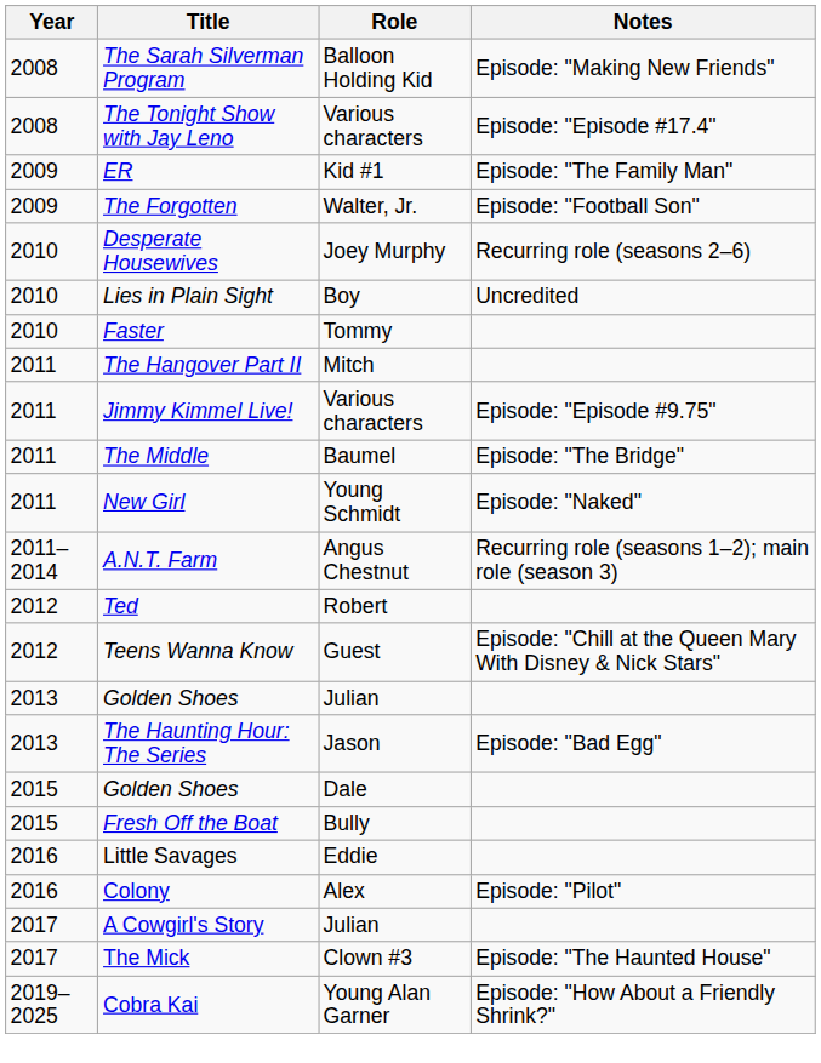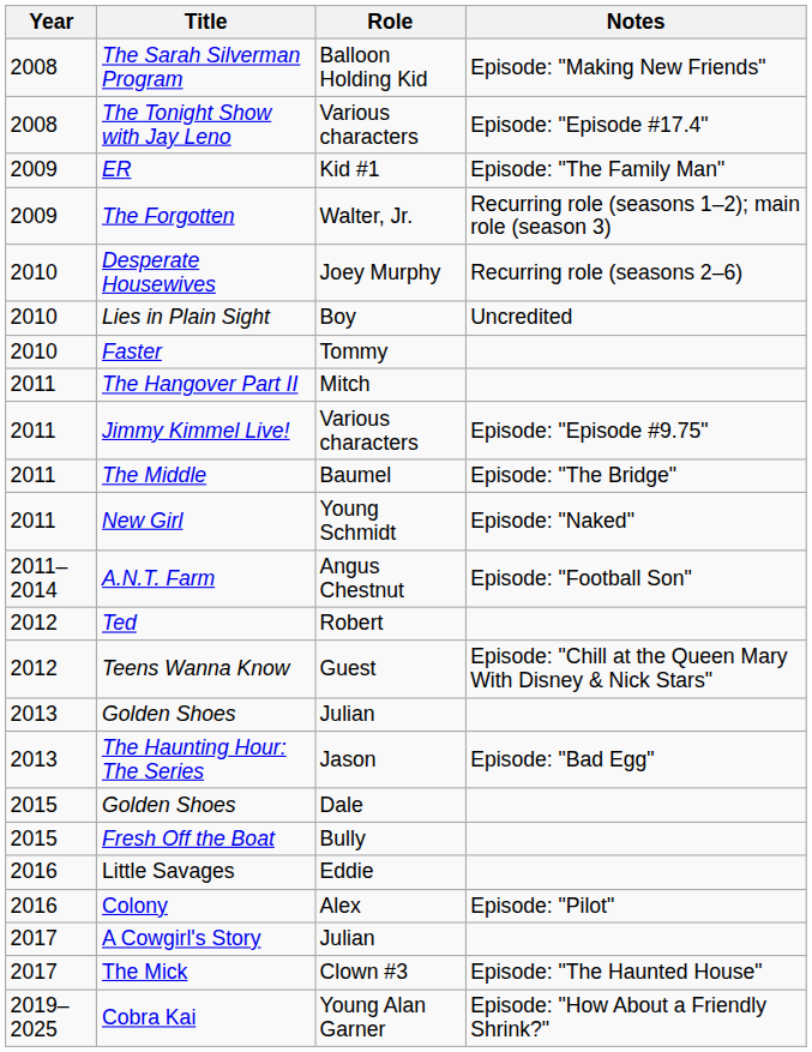 <table class="wikitable sortable">
 <tr>
 <th>Year</th>
 <th>Title</th>
 <th>Role</th>
 <th class="unsortable">Notes</th>
 </tr>
 <tr>
 <td>2008</td>
 <td><em><a href='#'>The Sarah Silverman Program</a></em></td>
 <td>Balloon Holding Kid</td>
 <td>Episode: "Making New Friends"</td>
 </tr>
 <tr>
 <td>2008</td>
 <td><em><a href='#'>The Tonight Show with Jay Leno</a></em></td>
 <td>Various characters</td>
 <td>Episode: "Episode #17.4"</td>
 </tr>
 <tr>
 <td>2009</td>
 <td><em><a href='#'>ER</a></em></td>
 <td>Kid #1</td>
 <td>Episode: "The Family Man"</td>
 </tr>
 <tr>
 <td>2009</td>
 <td><em><a href='#'>The Forgotten</a></em></td>
 <td>Walter, Jr.</td>
-<td>Episode: "Football Son"</td>
+<td>Recurring role (seasons 1–2); main role (season 3)</td>
 </tr>
 <tr>
 <td>2010</td>
 <td><em><a href='#'>Desperate Housewives</a></em></td>
 <td>Joey Murphy</td>
 <td>Recurring role (seasons 2–6)</td>
 </tr>
 <tr>
 <td>2010</td>
 <td><em>Lies in Plain Sight</em></td>
 <td>Boy</td>
 <td>Uncredited</td>
 </tr>
 <tr>
 <td>2010</td>
 <td><em><a href='#'>Faster</a></em></td>
 <td>Tommy</td>
 <td></td>
 </tr>
 <tr>
 <td>2011</td>
 <td><em><a href='#'>The Hangover Part II</a></em></td>
 <td>Mitch</td>
 <td></td>
 </tr>
 <tr>
 <td>2011</td>
 <td><em><a href='#'>Jimmy Kimmel Live!</a></em></td>
 <td>Various characters</td>
 <td>Episode: "Episode #9.75"</td>
 </tr>
 <tr>
 <td>2011</td>
 <td><em><a href='#'>The Middle</a></em></td>
 <td>Baumel</td>
 <td>Episode: "The Bridge"</td>
 </tr>
 <tr>
 <td>2011</td>
 <td><em><a href='#'>New Girl</a></em></td>
 <td>Young Schmidt</td>
 <td>Episode: "Naked"</td>
 </tr>
 <tr>
 <td>2011–2014</td>
 <td><em><a href='#'>A.N.T. Farm</a></em></td>
 <td>Angus Chestnut</td>
-<td>Recurring role (seasons 1–2); main role (season 3)</td>
+<td>Episode: "Football Son"</td>
 </tr>
 <tr>
 <td>2012</td>
 <td><em><a href='#'>Ted</a></em></td>
 <td>Robert</td>
 <td></td>
 </tr>
 <tr>
 <td>2012</td>
 <td><em>Teens Wanna Know</em></td>
 <td>Guest</td>
 <td>Episode: "Chill at the Queen Mary With Disney & Nick Stars"</td>
 </tr>
 <tr>
 <td>2013</td>
 <td><em>Golden Shoes</em></td>
 <td>Julian</td>
 <td></td>
 </tr>
 <tr>
 <td>2013</td>
 <td><em><a href='#'>The Haunting Hour: The Series</a></em></td>
 <td>Jason</td>
 <td>Episode: "Bad Egg"</td>
 </tr>
 <tr>
 <td>2015</td>
 <td><em>Golden Shoes</em></td>
 <td>Dale</td>
 <td></td>
 </tr>
 <tr>
 <td>2015</td>
 <td><em><a href='#'>Fresh Off the Boat</a></td>
 <td>Bully</td>
 <td></td>
 </tr>
 <tr>
 <td>2016</td>
 <td></em>Little Savages<em></td>
 <td>Eddie</td>
 <td></td>
 </tr>
 <tr>
 <td>2016</td>
 <td></em><a href='#'>Colony</a><em></td>
 <td>Alex</td>
 <td>Episode: "Pilot"</td>
 </tr>
 <tr>
 <td>2017</td>
 <td></em><a href='#'>A Cowgirl's Story</a><em></td>
 <td>Julian</td>
 <td></td>
 </tr>
 <tr>
 <td>2017</td>
 <td><a href='#'></em>The Mick<em></a></td>
 <td>Clown #3</td>
 <td>Episode: "The Haunted House"</td>
 </tr>
 <tr>
 <td>2019–2025</td>
 <td></em><a href='#'>Cobra Kai</a><em></td>
 <td>Young Alan Garner</td>
 <td>Episode: "How About a Friendly Shrink?"</td>
 </tr>
 </table>
